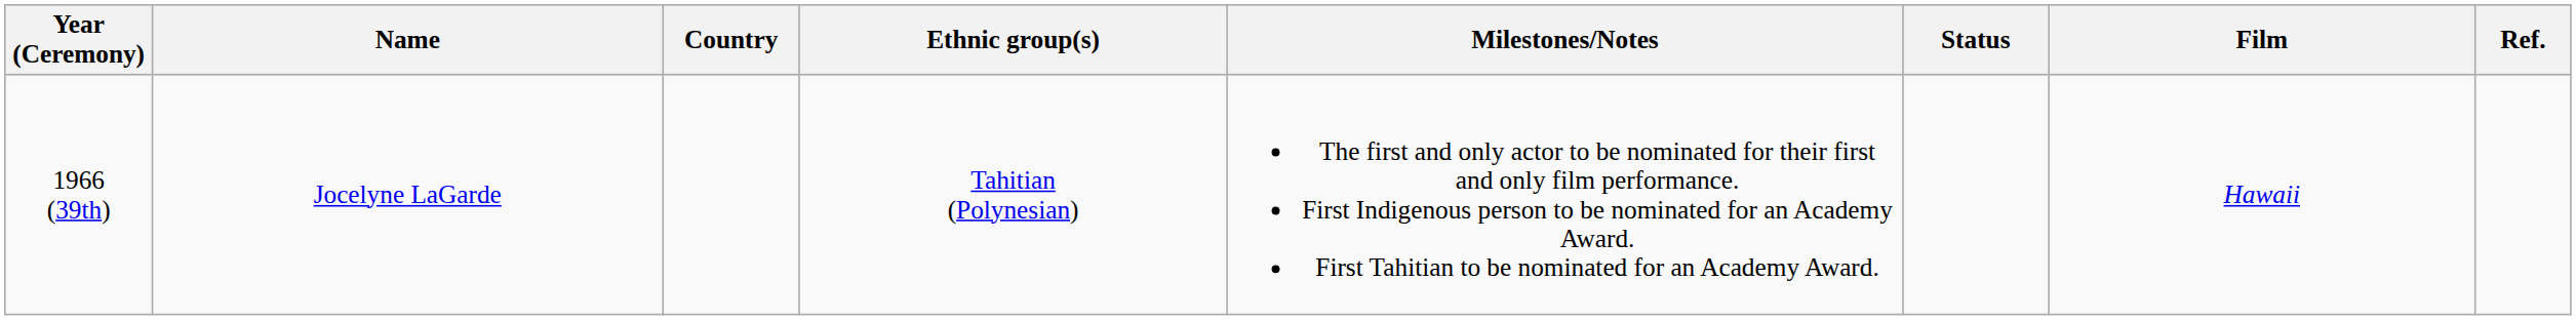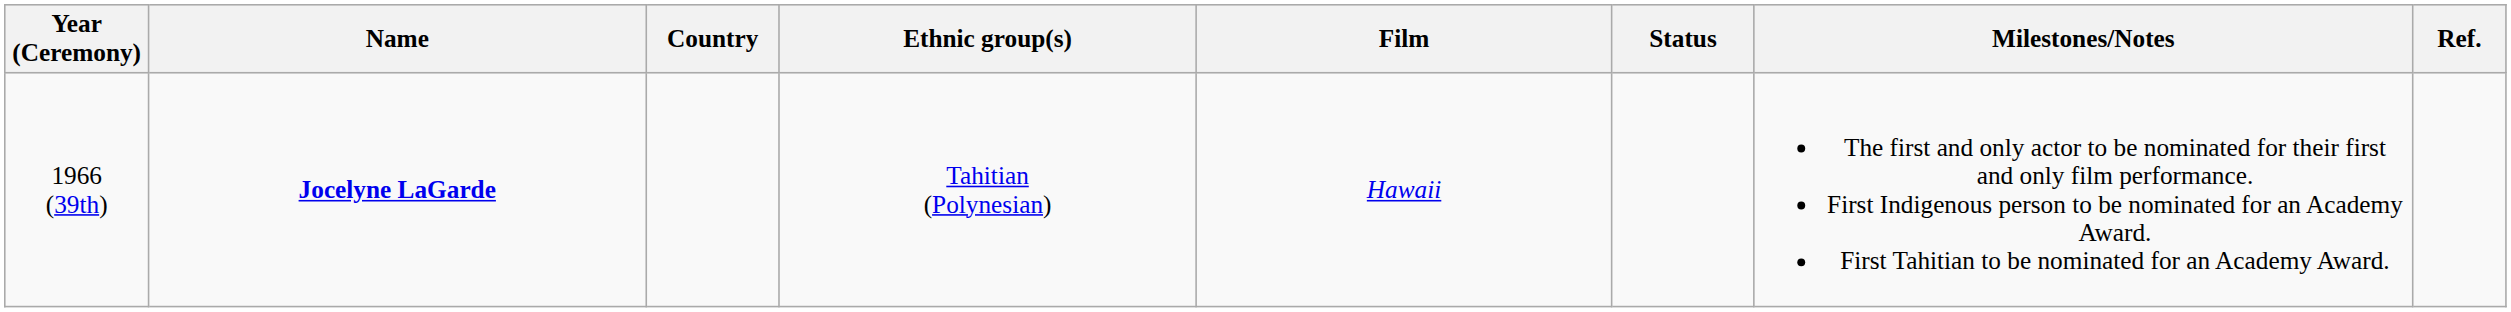 <table class="wikitable" style="text-align:center; width:100%;" cellpadding="5">
 <tr>
 <th style="width:75px;">Year<br>(Ceremony)</th>
 <th style="width:300px;">Name</th>
 <th width="75">Country</th>
 <th style="width:250px;">Ethnic group(s)</th>
+<th style="width:250px;">Film</th>
+<th style="width:80px;">Status</th>
 <th style="width:400px;">Milestones/Notes</th>
-<th style="width:80px;">Status</th>
-<th style="width:250px;">Film</th>
 <th style="width:50px;">Ref.</th>
 </tr>
 <tr>
 <td>1966<br>(<a href='#'>39th</a>)</td>
-<td><a href='#'>Jocelyne LaGarde</a></td>
+<td><strong><a href='#'>Jocelyne LaGarde</a></strong></td>
 <td></td>
 <td><a href='#'>Tahitian</a><br>(<a href='#'>Polynesian</a>)</td>
+<td><em><a href='#'>Hawaii</a></em></td>
+<td></td>
 <td><br><ul><li>The first and only actor to be nominated for their first and only film performance.</li><li>First Indigenous person to be nominated for an Academy Award.</li><li>First Tahitian to be nominated for an Academy Award.</li></ul></td>
-<td></td>
-<td><em><a href='#'>Hawaii</a></em></td>
 <td></td>
 </tr>
 </table>
